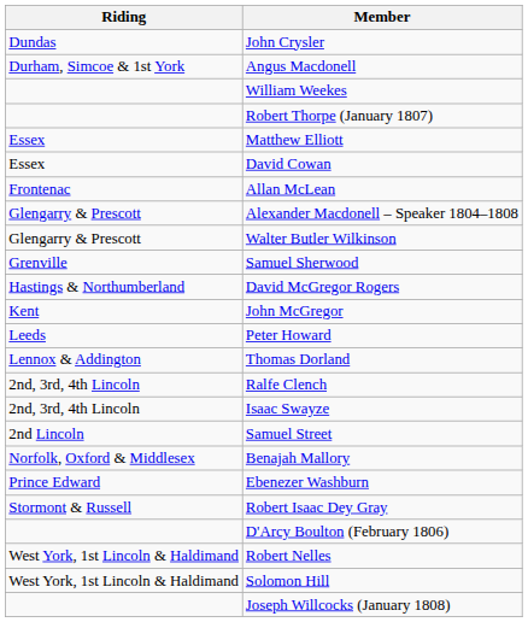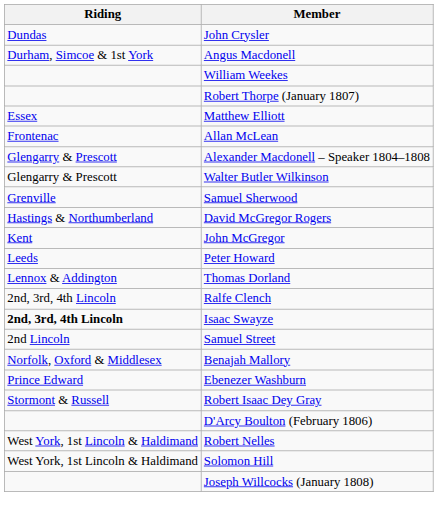 <table class="wikitable">
 <tr>
 <th>Riding</th>
 <th>Member</th>
 </tr>
 <tr>
 <td><a href='#'>Dundas</a></td>
 <td><a href='#'>John Crysler</a></td>
 </tr>
 <tr>
 <td><a href='#'>Durham</a>, <a href='#'>Simcoe</a> & 1st <a href='#'>York</a></td>
 <td><a href='#'>Angus Macdonell</a></td>
 </tr>
 <tr>
 <td></td>
 <td><a href='#'>William Weekes</a></td>
 </tr>
 <tr>
 <td></td>
 <td><a href='#'>Robert Thorpe</a> (January 1807)</td>
 </tr>
 <tr>
 <td><a href='#'>Essex</a></td>
 <td><a href='#'>Matthew Elliott</a></td>
-</tr>
-<tr>
-<td>Essex</td>
-<td><a href='#'>David Cowan</a></td>
 </tr>
 <tr>
 <td><a href='#'>Frontenac</a></td>
 <td><a href='#'>Allan McLean</a></td>
 </tr>
 <tr>
 <td><a href='#'>Glengarry</a> & <a href='#'>Prescott</a></td>
 <td><a href='#'>Alexander Macdonell</a> – Speaker 1804–1808</td>
 </tr>
 <tr>
 <td>Glengarry & Prescott</td>
 <td><a href='#'>Walter Butler Wilkinson</a></td>
 </tr>
 <tr>
 <td><a href='#'>Grenville</a></td>
 <td><a href='#'>Samuel Sherwood</a></td>
 </tr>
 <tr>
 <td><a href='#'>Hastings</a> & <a href='#'>Northumberland</a></td>
 <td><a href='#'>David McGregor Rogers</a></td>
 </tr>
 <tr>
 <td><a href='#'>Kent</a></td>
 <td><a href='#'>John McGregor</a></td>
 </tr>
 <tr>
 <td><a href='#'>Leeds</a></td>
 <td><a href='#'>Peter Howard</a></td>
 </tr>
 <tr>
 <td><a href='#'>Lennox</a> & <a href='#'>Addington</a></td>
 <td><a href='#'>Thomas Dorland</a></td>
 </tr>
 <tr>
 <td>2nd, 3rd, 4th <a href='#'>Lincoln</a></td>
 <td><a href='#'>Ralfe Clench</a></td>
 </tr>
 <tr>
-<td>2nd, 3rd, 4th Lincoln</td>
+<td><strong>2nd, 3rd, 4th Lincoln</strong></td>
 <td><a href='#'>Isaac Swayze</a></td>
 </tr>
 <tr>
 <td>2nd <a href='#'>Lincoln</a></td>
 <td><a href='#'>Samuel Street</a></td>
 </tr>
 <tr>
 <td><a href='#'>Norfolk</a>, <a href='#'>Oxford</a> & <a href='#'>Middlesex</a></td>
 <td><a href='#'>Benajah Mallory</a></td>
 </tr>
 <tr>
 <td><a href='#'>Prince Edward</a></td>
 <td><a href='#'>Ebenezer Washburn</a></td>
 </tr>
 <tr>
 <td><a href='#'>Stormont</a> & <a href='#'>Russell</a></td>
 <td><a href='#'>Robert Isaac Dey Gray</a></td>
 </tr>
 <tr>
 <td></td>
 <td><a href='#'>D'Arcy Boulton</a> (February 1806)</td>
 </tr>
 <tr>
 <td>West <a href='#'>York</a>, 1st <a href='#'>Lincoln</a> & <a href='#'>Haldimand</a></td>
 <td><a href='#'>Robert Nelles</a></td>
 </tr>
 <tr>
 <td>West York, 1st Lincoln & Haldimand</td>
 <td><a href='#'>Solomon Hill</a></td>
 </tr>
 <tr>
 <td></td>
 <td><a href='#'>Joseph Willcocks</a> (January 1808)</td>
 </tr>
 </table>
